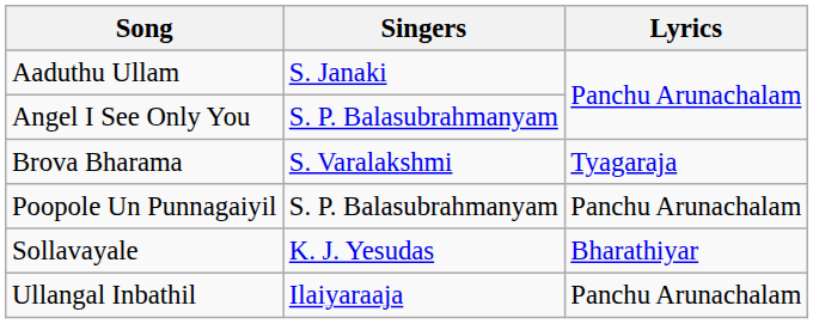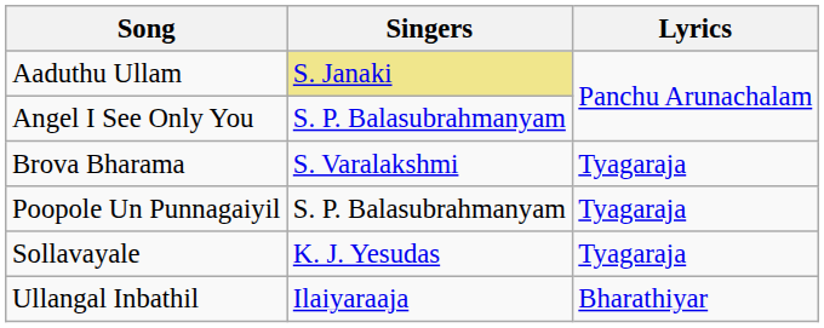 <table class="wikitable" style="font-size: 95%;">
 <tr>
 <th>Song</th>
 <th>Singers</th>
 <th>Lyrics</th>
 </tr>
 <tr>
 <td>Aaduthu Ullam</td>
-<td><a href='#'>S. Janaki</a></td>
+<td style="background: khaki;"><a href='#'>S. Janaki</a></td>
 <td rowspan=2><a href='#'>Panchu Arunachalam</a></td>
 </tr>
 <tr>
 <td>Angel I See Only You</td>
 <td><a href='#'>S. P. Balasubrahmanyam</a></td>
 </tr>
 <tr>
 <td>Brova Bharama</td>
 <td><a href='#'>S. Varalakshmi</a></td>
 <td><a href='#'>Tyagaraja</a></td>
 </tr>
 <tr>
 <td>Poopole Un Punnagaiyil</td>
 <td>S. P. Balasubrahmanyam</td>
-<td>Panchu Arunachalam</td>
+<td><a href='#'>Tyagaraja</a></td>
 </tr>
 <tr>
 <td>Sollavayale</td>
 <td><a href='#'>K. J. Yesudas</a></td>
-<td><a href='#'>Bharathiyar</a></td>
+<td><a href='#'>Tyagaraja</a></td>
 </tr>
 <tr>
 <td>Ullangal Inbathil</td>
 <td><a href='#'>Ilaiyaraaja</a></td>
-<td>Panchu Arunachalam</td>
+<td><a href='#'>Bharathiyar</a></td>
 </tr>
 </table>
